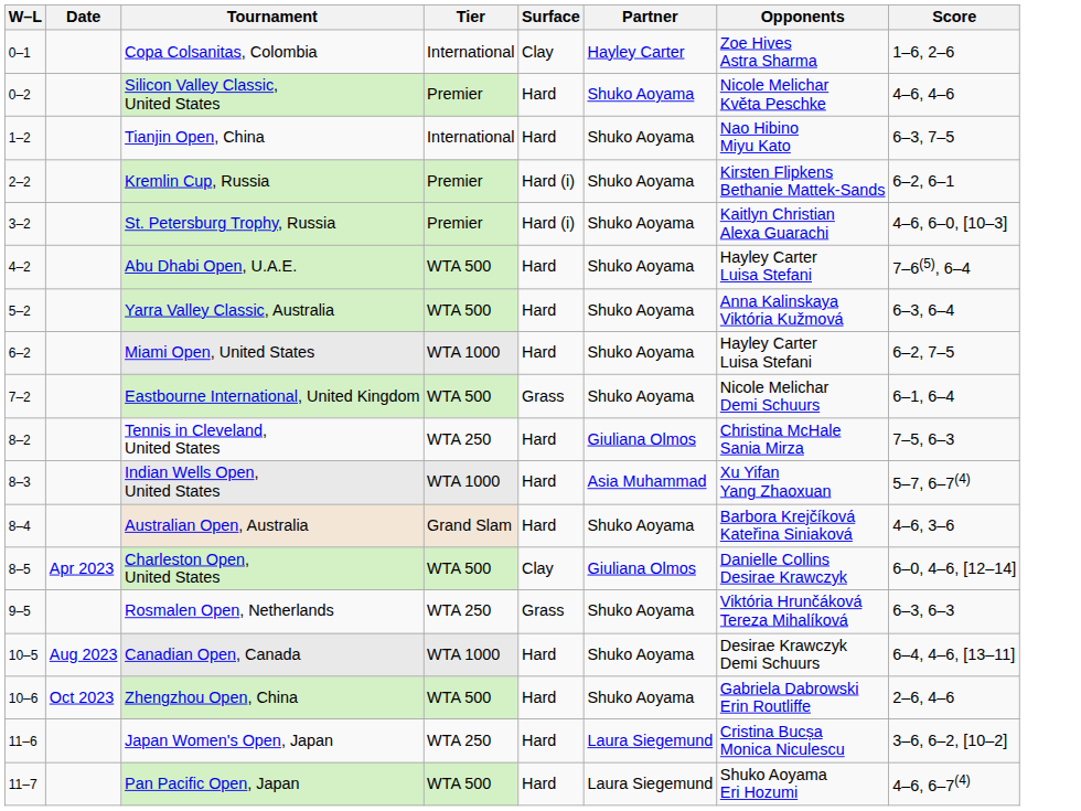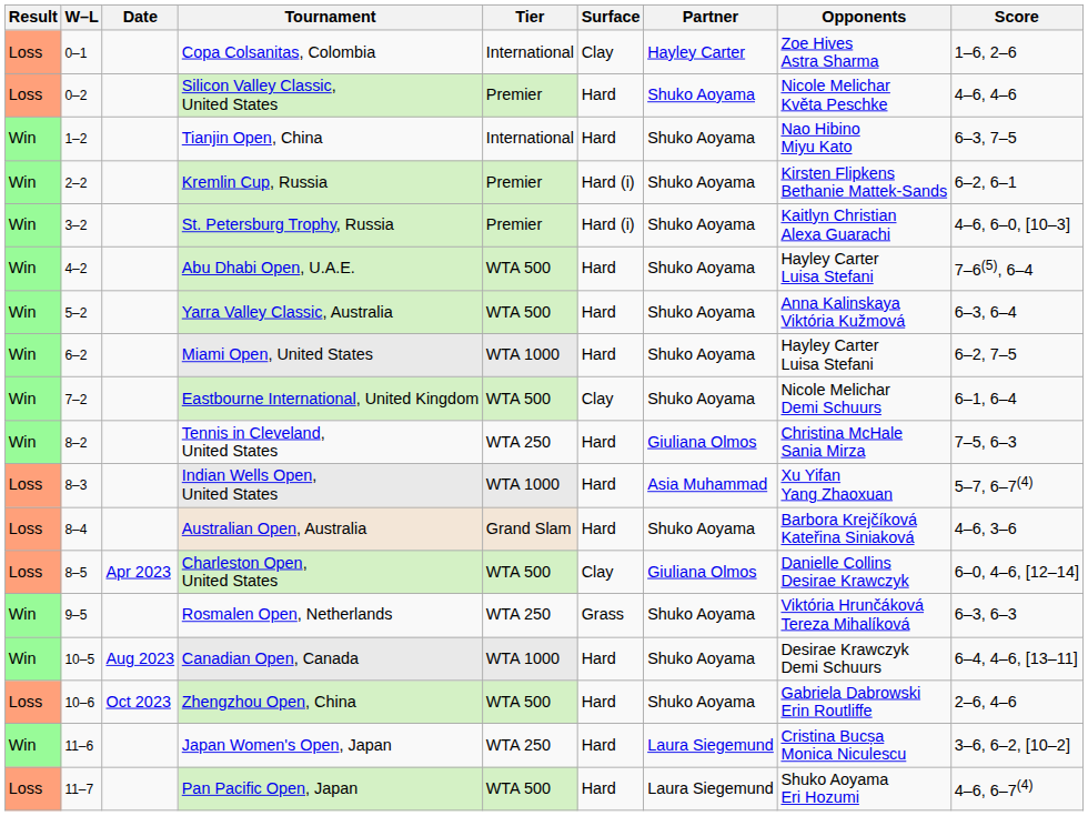 <table class="sortable wikitable">
 <tr>
+<th>Result</th>
 <th class="unsortable">W–L</th>
 <th>Date</th>
 <th>Tournament</th>
 <th>Tier</th>
 <th>Surface</th>
 <th>Partner</th>
 <th>Opponents</th>
 <th class="unsortable">Score</th>
 </tr>
 <tr>
+<td style="background:#ffa07a;">Loss</td>
 <td><small>0–1</small></td>
 <td><a href='#'></a></td>
 <td><a href='#'>Copa Colsanitas</a>, Colombia</td>
 <td>International</td>
 <td>Clay</td>
 <td> <a href='#'>Hayley Carter</a></td>
 <td> <a href='#'>Zoe Hives</a> <br>  <a href='#'>Astra Sharma</a></td>
 <td>1–6, 2–6</td>
 </tr>
 <tr>
+<td style="background:#ffa07a;">Loss</td>
 <td><small>0–2</small></td>
 <td><a href='#'></a></td>
 <td bgcolor=d4f1c5><a href='#'>Silicon Valley Classic</a>, <br>United States</td>
 <td bgcolor=d4f1c5>Premier</td>
 <td>Hard</td>
 <td> <a href='#'>Shuko Aoyama</a></td>
 <td> <a href='#'>Nicole Melichar</a> <br>  <a href='#'>Květa Peschke</a></td>
 <td>4–6, 4–6</td>
 </tr>
 <tr>
+<td style="background:#98fb98;">Win</td>
 <td><small>1–2</small></td>
 <td><a href='#'></a></td>
 <td><a href='#'>Tianjin Open</a>, China</td>
 <td>International</td>
 <td>Hard</td>
 <td> Shuko Aoyama</td>
 <td> <a href='#'>Nao Hibino</a> <br>  <a href='#'>Miyu Kato</a></td>
 <td>6–3, 7–5</td>
 </tr>
 <tr>
+<td style="background:#98fb98;">Win</td>
 <td><small>2–2</small></td>
 <td><a href='#'></a></td>
 <td bgcolor=d4f1c5><a href='#'>Kremlin Cup</a>, Russia</td>
 <td bgcolor=d4f1c5>Premier</td>
 <td>Hard (i)</td>
 <td> Shuko Aoyama</td>
 <td> <a href='#'>Kirsten Flipkens</a> <br>  <a href='#'>Bethanie Mattek-Sands</a></td>
 <td>6–2, 6–1</td>
 </tr>
 <tr>
+<td style="background:#98fb98;">Win</td>
 <td><small>3–2</small></td>
 <td><a href='#'></a></td>
 <td bgcolor=d4f1c5><a href='#'>St. Petersburg Trophy</a>, Russia</td>
 <td bgcolor=d4f1c5>Premier</td>
 <td>Hard (i)</td>
 <td> Shuko Aoyama</td>
 <td> <a href='#'>Kaitlyn Christian</a> <br>  <a href='#'>Alexa Guarachi</a></td>
 <td>4–6, 6–0, [10–3]</td>
 </tr>
 <tr>
+<td style="background:#98fb98;">Win</td>
 <td><small>4–2</small></td>
 <td><a href='#'></a></td>
 <td bgcolor="d4f1c5"><a href='#'>Abu Dhabi Open</a>, U.A.E.</td>
 <td bgcolor="d4f1c5">WTA 500</td>
 <td>Hard</td>
 <td> Shuko Aoyama</td>
 <td> Hayley Carter <br>  <a href='#'>Luisa Stefani</a></td>
 <td>7–6<sup>(5)</sup>, 6–4</td>
 </tr>
 <tr>
+<td style="background:#98fb98;">Win</td>
 <td><small>5–2</small></td>
 <td><a href='#'></a></td>
 <td bgcolor="d4f1c5"><a href='#'>Yarra Valley Classic</a>, Australia</td>
 <td bgcolor="d4f1c5">WTA 500</td>
 <td>Hard</td>
 <td> Shuko Aoyama</td>
 <td> <a href='#'>Anna Kalinskaya</a> <br>  <a href='#'>Viktória Kužmová</a></td>
 <td>6–3, 6–4</td>
 </tr>
 <tr>
+<td style="background:#98fb98;">Win</td>
 <td><small>6–2</small></td>
 <td><a href='#'></a></td>
 <td bgcolor="e9e9e9"><a href='#'>Miami Open</a>, United States</td>
 <td bgcolor="e9e9e9">WTA 1000</td>
 <td>Hard</td>
 <td> Shuko Aoyama</td>
 <td> Hayley Carter <br>  Luisa Stefani</td>
 <td>6–2, 7–5</td>
 </tr>
 <tr>
+<td style="background:#98FB98;">Win</td>
 <td><small>7–2</small></td>
 <td><a href='#'></a></td>
 <td bgcolor="d4f1c5"><a href='#'>Eastbourne International</a>, United Kingdom</td>
 <td bgcolor="d4f1c5">WTA 500</td>
-<td>Grass</td>
+<td>Clay</td>
 <td> Shuko Aoyama</td>
 <td> Nicole Melichar <br>  <a href='#'>Demi Schuurs</a></td>
 <td>6–1, 6–4</td>
 </tr>
 <tr>
+<td style="background:#98fb98;">Win</td>
 <td><small>8–2</small></td>
 <td><a href='#'></a></td>
 <td><a href='#'>Tennis in Cleveland</a>, <br>United States</td>
 <td>WTA 250</td>
 <td>Hard</td>
 <td> <a href='#'>Giuliana Olmos</a></td>
 <td> <a href='#'>Christina McHale</a> <br>  <a href='#'>Sania Mirza</a></td>
 <td>7–5, 6–3</td>
 </tr>
 <tr>
+<td style="background:#ffa07a;">Loss</td>
 <td><small>8–3</small></td>
 <td><a href='#'></a></td>
 <td bgcolor="e9e9e9"><a href='#'>Indian Wells Open</a>, <br>United States</td>
 <td bgcolor="e9e9e9">WTA 1000</td>
 <td>Hard</td>
 <td> <a href='#'>Asia Muhammad</a></td>
 <td> <a href='#'>Xu Yifan</a> <br>  <a href='#'>Yang Zhaoxuan</a></td>
 <td>5–7, 6–7<sup>(4)</sup></td>
 </tr>
 <tr>
+<td style="background:#ffa07a;">Loss</td>
 <td><small>8–4</small></td>
 <td><a href='#'></a></td>
 <td bgcolor="f3e6d7"><a href='#'>Australian Open</a>, Australia</td>
 <td bgcolor="f3e6d7">Grand Slam</td>
 <td>Hard</td>
 <td> Shuko Aoyama</td>
 <td> <a href='#'>Barbora Krejčíková</a> <br>  <a href='#'>Kateřina Siniaková</a></td>
 <td>4–6, 3–6</td>
 </tr>
 <tr>
+<td style="background:#ffa07a;">Loss</td>
 <td><small>8–5</small></td>
 <td><a href='#'>Apr 2023</a></td>
 <td style="background:#d4f1c5;"><a href='#'>Charleston Open</a>, <br>United States</td>
 <td style="background:#d4f1c5;">WTA 500</td>
 <td>Clay</td>
 <td> <a href='#'>Giuliana Olmos</a></td>
 <td> <a href='#'>Danielle Collins</a> <br>  <a href='#'>Desirae Krawczyk</a></td>
 <td>6–0, 4–6, [12–14]</td>
 </tr>
 <tr>
+<td style="background:#98fb98;">Win</td>
 <td><small>9–5</small></td>
 <td><a href='#'></a></td>
 <td><a href='#'>Rosmalen Open</a>, Netherlands</td>
 <td>WTA 250</td>
 <td>Grass</td>
 <td> Shuko Aoyama</td>
 <td> <a href='#'>Viktória Hrunčáková</a> <br>  <a href='#'>Tereza Mihalíková</a></td>
 <td>6–3, 6–3</td>
 </tr>
 <tr>
+<td style="background:#98fb98;">Win</td>
 <td><small>10–5</small></td>
 <td><a href='#'>Aug 2023</a></td>
 <td bgcolor=e9e9e9><a href='#'>Canadian Open</a>, Canada</td>
 <td bgcolor=e9e9e9>WTA 1000</td>
 <td>Hard</td>
 <td> Shuko Aoyama</td>
 <td> Desirae Krawczyk <br>  Demi Schuurs</td>
 <td>6–4, 4–6, [13–11]</td>
 </tr>
 <tr>
+<td style="background:#ffa07a;">Loss</td>
 <td><small>10–6</small></td>
 <td><a href='#'>Oct 2023</a></td>
 <td bgcolor=d4f1c5><a href='#'>Zhengzhou Open</a>, China</td>
 <td bgcolor=d4f1c5>WTA 500</td>
 <td>Hard</td>
 <td> Shuko Aoyama</td>
 <td> <a href='#'>Gabriela Dabrowski</a> <br>  <a href='#'>Erin Routliffe</a></td>
 <td>2–6, 4–6</td>
 </tr>
 <tr>
+<td style="background:#98fb98;">Win</td>
 <td><small>11–6</small></td>
 <td><a href='#'></a></td>
 <td><a href='#'>Japan Women's Open</a>, Japan</td>
 <td>WTA 250</td>
 <td>Hard</td>
 <td> <a href='#'>Laura Siegemund</a></td>
 <td> <a href='#'>Cristina Bucșa</a> <br>  <a href='#'>Monica Niculescu</a></td>
 <td>3–6, 6–2, [10–2]</td>
 </tr>
 <tr>
+<td style="background:#ffa07a;">Loss</td>
 <td><small>11–7</small></td>
 <td><a href='#'></a></td>
 <td style="background:#d4f1c5;"><a href='#'>Pan Pacific Open</a>, Japan</td>
 <td style="background:#d4f1c5;">WTA 500</td>
 <td>Hard</td>
 <td> Laura Siegemund</td>
 <td> Shuko Aoyama<br> <a href='#'>Eri Hozumi</a></td>
 <td>4–6, 6–7<sup>(4)</sup></td>
 </tr>
 </table>
